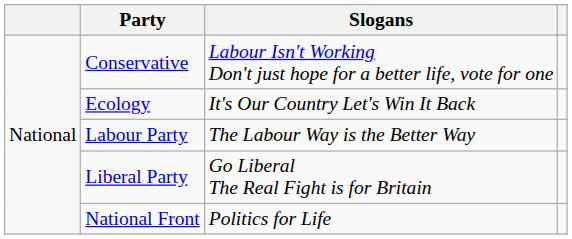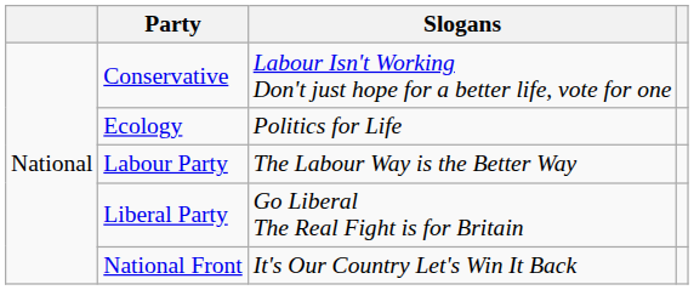 <table class="wikitable">
 <tr>
 <th></th>
 <th>Party</th>
 <th>Slogans</th>
 <th></th>
 </tr>
 <tr>
 <td rowspan="5">National</td>
 <td><a href='#'>Conservative</a></td>
 <td><em><a href='#'>Labour Isn't Working</a></em><br><em>Don't just hope for a better life, vote for one</em></td>
 <td></td>
 </tr>
 <tr>
 <td><a href='#'>Ecology</a></td>
-<td><em>It's Our Country Let's Win It Back</em></td>
+<td><em>Politics for Life</em></td>
 <td></td>
 </tr>
 <tr>
 <td><a href='#'>Labour Party</a></td>
 <td><em>The Labour Way is the Better Way</em></td>
 <td></td>
 </tr>
 <tr>
 <td><a href='#'>Liberal Party</a></td>
 <td><em>Go Liberal</em><br><em>The Real Fight is for Britain</em></td>
 <td></td>
 </tr>
 <tr>
 <td><a href='#'>National Front</a></td>
-<td><em>Politics for Life</em></td>
+<td><em>It's Our Country Let's Win It Back</em></td>
 <td></td>
 </tr>
 </table>
